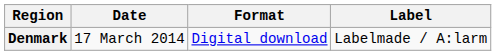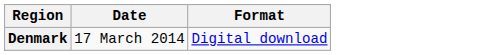 <table class="wikitable plainrowheaders">
 <tr>
 <th scope="col">Region</th>
 <th scope="col">Date</th>
 <th scope="col">Format</th>
-<th scope="col">Label</th>
 </tr>
 <tr>
 <th scope="row">Denmark</th>
 <td>17 March 2014</td>
 <td><a href='#'>Digital download</a></td>
-<td>Labelmade / A:larm</td>
 </tr>
 </table>
